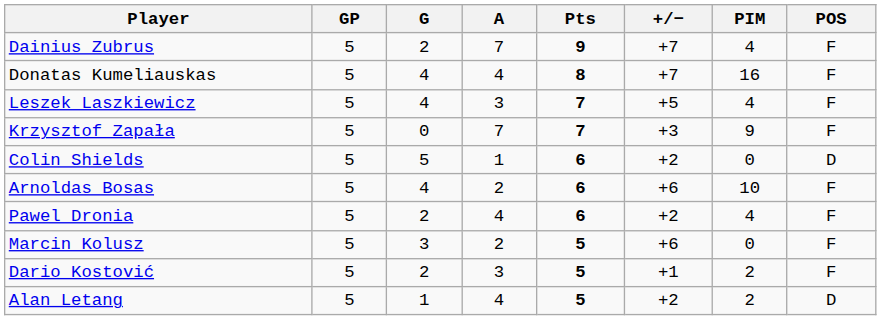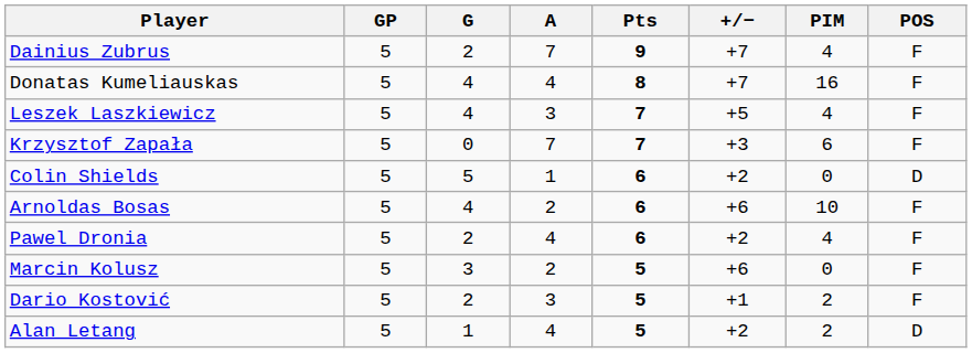 <table class="wikitable sortable" style="text-align:center;">
 <tr>
 <th style="width:225px;">Player</th>
 <th style="width:50px;">GP</th>
 <th style="width:50px;">G</th>
 <th style="width:50px;">A</th>
 <th style="width:60px;">Pts</th>
 <th style="width:60px;">+/−</th>
 <th style="width:50px;">PIM</th>
 <th style="width:60px;">POS</th>
 </tr>
 <tr>
 <td style="text-align:left;"> <a href='#'>Dainius Zubrus</a></td>
 <td>5</td>
 <td>2</td>
 <td>7</td>
 <td><strong>9</strong></td>
 <td>+7</td>
 <td>4</td>
 <td>F</td>
 </tr>
 <tr>
 <td style="text-align:left;"> Donatas Kumeliauskas</td>
 <td>5</td>
 <td>4</td>
 <td>4</td>
 <td><strong>8</strong></td>
 <td>+7</td>
 <td>16</td>
 <td>F</td>
 </tr>
 <tr>
 <td style="text-align:left;"> <a href='#'>Leszek Laszkiewicz</a></td>
 <td>5</td>
 <td>4</td>
 <td>3</td>
 <td><strong>7</strong></td>
 <td>+5</td>
 <td>4</td>
 <td>F</td>
 </tr>
 <tr>
 <td style="text-align:left;"> <a href='#'>Krzysztof Zapała</a></td>
 <td>5</td>
 <td>0</td>
 <td>7</td>
 <td><strong>7</strong></td>
 <td>+3</td>
-<td>9</td>
+<td>6</td>
 <td>F</td>
 </tr>
 <tr>
 <td style="text-align:left;"> <a href='#'>Colin Shields</a></td>
 <td>5</td>
 <td>5</td>
 <td>1</td>
 <td><strong>6</strong></td>
 <td>+2</td>
 <td>0</td>
 <td>D</td>
 </tr>
 <tr>
 <td style="text-align:left;"> <a href='#'>Arnoldas Bosas</a></td>
 <td>5</td>
 <td>4</td>
 <td>2</td>
 <td><strong>6</strong></td>
 <td>+6</td>
 <td>10</td>
 <td>F</td>
 </tr>
 <tr>
 <td style="text-align:left;"> <a href='#'>Pawel Dronia</a></td>
 <td>5</td>
 <td>2</td>
 <td>4</td>
 <td><strong>6</strong></td>
 <td>+2</td>
 <td>4</td>
 <td>F</td>
 </tr>
 <tr>
 <td style="text-align:left;"> <a href='#'>Marcin Kolusz</a></td>
 <td>5</td>
 <td>3</td>
 <td>2</td>
 <td><strong>5</strong></td>
 <td>+6</td>
 <td>0</td>
 <td>F</td>
 </tr>
 <tr>
 <td style="text-align:left;"> <a href='#'>Dario Kostović</a></td>
 <td>5</td>
 <td>2</td>
 <td>3</td>
 <td><strong>5</strong></td>
 <td>+1</td>
 <td>2</td>
 <td>F</td>
 </tr>
 <tr>
 <td style="text-align:left;"> <a href='#'>Alan Letang</a></td>
 <td>5</td>
 <td>1</td>
 <td>4</td>
 <td><strong>5</strong></td>
 <td>+2</td>
 <td>2</td>
 <td>D</td>
 </tr>
 </table>
